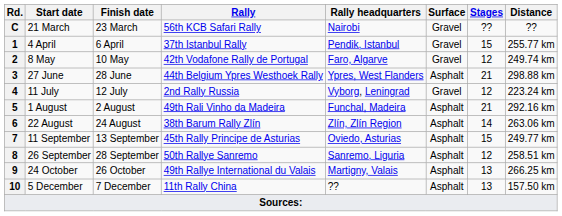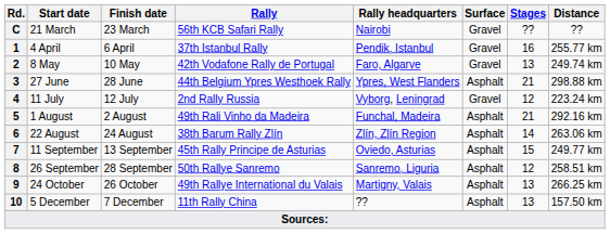 <table class="wikitable" style="font-size: 85%;">
 <tr>
 <th>Rd.</th>
 <th>Start date</th>
 <th>Finish date</th>
 <th><a href='#'>Rally</a></th>
 <th>Rally headquarters</th>
 <th>Surface</th>
 <th><a href='#'>Stages</a></th>
 <th>Distance</th>
 </tr>
 <tr>
 <th>C</th>
 <td>21 March</td>
 <td>23 March</td>
 <td> <a href='#'>56th KCB Safari Rally</a></td>
 <td><a href='#'>Nairobi</a></td>
 <td align=center>Gravel</td>
 <td align=center>??</td>
 <td align=center>??</td>
 </tr>
 <tr>
 <th>1</th>
 <td>4 April</td>
 <td>6 April</td>
 <td> <a href='#'>37th Istanbul Rally</a></td>
 <td><a href='#'>Pendik, Istanbul</a></td>
 <td align=center>Gravel</td>
-<td align=center>15</td>
+<td align=center>16</td>
 <td align=center>255.77 km</td>
 </tr>
 <tr>
 <th>2</th>
 <td>8 May</td>
 <td>10 May</td>
 <td> <a href='#'>42th Vodafone Rally de Portugal</a></td>
 <td><a href='#'>Faro, Algarve</a></td>
 <td align=center>Gravel</td>
-<td align=center>12</td>
+<td align=center>13</td>
 <td align=center>249.74 km</td>
 </tr>
 <tr>
 <th>3</th>
 <td>27 June</td>
 <td>28 June</td>
 <td> <a href='#'>44th Belgium Ypres Westhoek Rally</a></td>
 <td><a href='#'>Ypres, West Flanders</a></td>
 <td align="center">Asphalt</td>
 <td align="center">21</td>
 <td align="center">298.88 km</td>
 </tr>
 <tr>
 <th>4</th>
 <td>11 July</td>
 <td>12 July</td>
 <td> <a href='#'>2nd Rally Russia</a></td>
 <td><a href='#'>Vyborg</a>, <a href='#'>Leningrad</a></td>
 <td align="center">Gravel</td>
 <td align="center">12</td>
 <td align="center">223.24 km</td>
 </tr>
 <tr>
 <th>5</th>
 <td>1 August</td>
 <td>2 August</td>
 <td> <a href='#'>49th Rali Vinho da Madeira</a></td>
 <td><a href='#'>Funchal, Madeira</a></td>
 <td align="center">Asphalt</td>
 <td align="center">21</td>
 <td align="center">292.16 km</td>
 </tr>
 <tr>
 <th>6</th>
 <td>22 August</td>
 <td>24 August</td>
 <td> <a href='#'>38th Barum Rally Zlín</a></td>
 <td><a href='#'>Zlín, Zlín Region</a></td>
 <td align="center">Asphalt</td>
 <td align="center">14</td>
 <td align="center">263.06 km</td>
 </tr>
 <tr>
 <th>7</th>
 <td>11 September</td>
 <td>13 September</td>
 <td> <a href='#'>45th Rally Principe de Asturias</a></td>
 <td><a href='#'>Oviedo, Asturias</a></td>
 <td align="center">Asphalt</td>
 <td align="center">15</td>
 <td align="center">249.77 km</td>
 </tr>
 <tr>
 <th>8</th>
 <td>26 September</td>
 <td>28 September</td>
 <td> <a href='#'>50th Rallye Sanremo</a></td>
 <td><a href='#'>Sanremo, Liguria</a></td>
 <td align="center">Asphalt</td>
 <td align="center">12</td>
 <td align="center">258.51 km</td>
 </tr>
 <tr>
 <th>9</th>
 <td>24 October</td>
 <td>26 October</td>
 <td> <a href='#'>49th Rallye International du Valais</a></td>
 <td><a href='#'>Martigny, Valais</a></td>
 <td align="center">Asphalt</td>
 <td align="center">13</td>
 <td align="center">266.25 km</td>
 </tr>
 <tr>
 <th>10</th>
 <td>5 December</td>
 <td>7 December</td>
 <td> <a href='#'>11th Rally China</a></td>
 <td>??</td>
 <td align="center">Asphalt</td>
 <td align="center">13</td>
 <td align="center">157.50 km</td>
 </tr>
 <tr>
 <td colspan="8" style="background-color:#EAECF0;text-align:center"><strong>Sources:</strong></td>
 </tr>
 </table>
